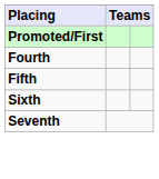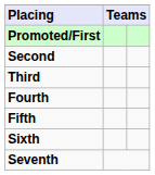 <table class=wikitable>
 <tr>
 </tr>
 <tr style="background: #E6E6FA;">
 <td><strong>Placing</strong></td>
 <td colspan="2" style="text-align:center"><strong>Teams</strong></td>
 </tr>
 <tr style="background: #ccffcc;">
 <td><strong>Promoted/First</strong></td>
 <td><strong></strong></td>
 <td><strong></strong></td>
+</tr>
+<tr>
+<td><strong>Second</strong></td>
+<td></td>
+<td></td>
+</tr>
+<tr>
+<td><strong>Third</strong></td>
+<td></td>
+<td></td>
 </tr>
 <tr>
 <td><strong>Fourth</strong></td>
 <td></td>
 <td></td>
 </tr>
 <tr>
 <td><strong>Fifth</strong></td>
 <td></td>
 <td></td>
 </tr>
 <tr>
 <td><strong>Sixth</strong></td>
 <td></td>
 <td></td>
 </tr>
 <tr>
 <td><strong>Seventh</strong></td>
 <td colspan=2></td>
 </tr>
 </table>
